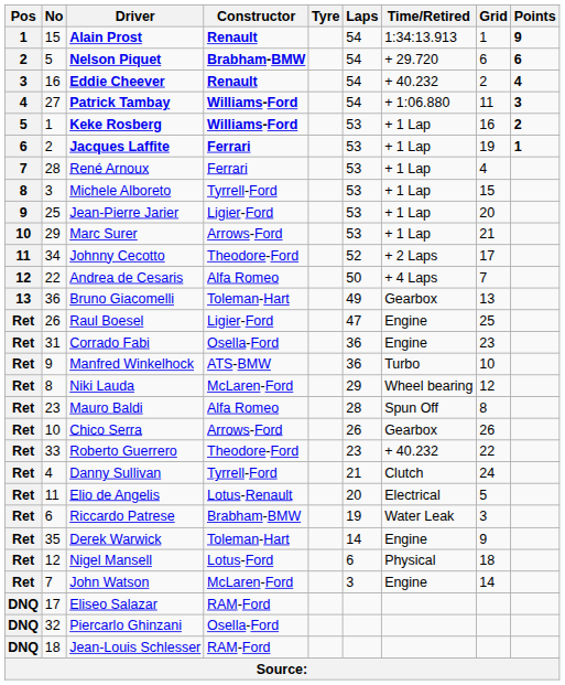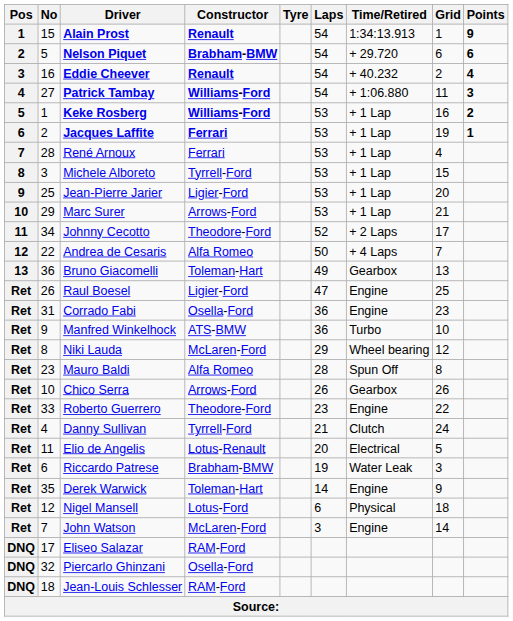 <table class="wikitable" style="font-size:95%;">
 <tr>
 <th>Pos</th>
 <th>No</th>
 <th>Driver</th>
 <th>Constructor</th>
 <th>Tyre</th>
 <th>Laps</th>
 <th>Time/Retired</th>
 <th>Grid</th>
 <th>Points</th>
 </tr>
 <tr>
 <th>1</th>
 <td>15</td>
 <td> <strong><a href='#'>Alain Prost</a></strong></td>
 <td><strong><a href='#'>Renault</a></strong></td>
 <td></td>
 <td>54</td>
 <td>1:34:13.913</td>
 <td>1</td>
 <td><strong>9</strong></td>
 </tr>
 <tr>
 <th>2</th>
 <td>5</td>
 <td> <strong><a href='#'>Nelson Piquet</a></strong></td>
 <td><strong><a href='#'>Brabham</a>-<a href='#'>BMW</a></strong></td>
 <td></td>
 <td>54</td>
 <td>+ 29.720</td>
 <td>6</td>
 <td><strong>6</strong></td>
 </tr>
 <tr>
 <th>3</th>
 <td>16</td>
 <td> <strong><a href='#'>Eddie Cheever</a></strong></td>
 <td><strong><a href='#'>Renault</a></strong></td>
 <td></td>
 <td>54</td>
 <td>+ 40.232</td>
 <td>2</td>
 <td><strong>4</strong></td>
 </tr>
 <tr>
 <th>4</th>
 <td>27</td>
 <td> <strong><a href='#'>Patrick Tambay</a></strong></td>
 <td><strong><a href='#'>Williams</a>-<a href='#'>Ford</a></strong></td>
 <td></td>
 <td>54</td>
 <td>+ 1:06.880</td>
 <td>11</td>
 <td><strong>3</strong></td>
 </tr>
 <tr>
 <th>5</th>
 <td>1</td>
 <td> <strong><a href='#'>Keke Rosberg</a></strong></td>
 <td><strong><a href='#'>Williams</a>-<a href='#'>Ford</a></strong></td>
 <td></td>
 <td>53</td>
 <td>+ 1 Lap</td>
 <td>16</td>
 <td><strong>2</strong></td>
 </tr>
 <tr>
 <th>6</th>
 <td>2</td>
 <td> <strong><a href='#'>Jacques Laffite</a></strong></td>
 <td><strong><a href='#'>Ferrari</a></strong></td>
 <td></td>
 <td>53</td>
 <td>+ 1 Lap</td>
 <td>19</td>
 <td><strong>1</strong></td>
 </tr>
 <tr>
 <th>7</th>
 <td>28</td>
 <td> <a href='#'>René Arnoux</a></td>
 <td><a href='#'>Ferrari</a></td>
 <td></td>
 <td>53</td>
 <td>+ 1 Lap</td>
 <td>4</td>
 <td> </td>
 </tr>
 <tr>
 <th>8</th>
 <td>3</td>
 <td> <a href='#'>Michele Alboreto</a></td>
 <td><a href='#'>Tyrrell</a>-<a href='#'>Ford</a></td>
 <td></td>
 <td>53</td>
 <td>+ 1 Lap</td>
 <td>15</td>
 <td> </td>
 </tr>
 <tr>
 <th>9</th>
 <td>25</td>
 <td> <a href='#'>Jean-Pierre Jarier</a></td>
 <td><a href='#'>Ligier</a>-<a href='#'>Ford</a></td>
 <td></td>
 <td>53</td>
 <td>+ 1 Lap</td>
 <td>20</td>
 <td> </td>
 </tr>
 <tr>
 <th>10</th>
 <td>29</td>
 <td> <a href='#'>Marc Surer</a></td>
 <td><a href='#'>Arrows</a>-<a href='#'>Ford</a></td>
 <td></td>
 <td>53</td>
 <td>+ 1 Lap</td>
 <td>21</td>
 <td> </td>
 </tr>
 <tr>
 <th>11</th>
 <td>34</td>
 <td> <a href='#'>Johnny Cecotto</a></td>
 <td><a href='#'>Theodore</a>-<a href='#'>Ford</a></td>
 <td></td>
 <td>52</td>
 <td>+ 2 Laps</td>
 <td>17</td>
 <td> </td>
 </tr>
 <tr>
 <th>12</th>
 <td>22</td>
 <td> <a href='#'>Andrea de Cesaris</a></td>
 <td><a href='#'>Alfa Romeo</a></td>
 <td></td>
 <td>50</td>
 <td>+ 4 Laps</td>
 <td>7</td>
 <td> </td>
 </tr>
 <tr>
 <th>13</th>
 <td>36</td>
 <td> <a href='#'>Bruno Giacomelli</a></td>
 <td><a href='#'>Toleman</a>-<a href='#'>Hart</a></td>
 <td></td>
 <td>49</td>
 <td>Gearbox</td>
 <td>13</td>
 <td> </td>
 </tr>
 <tr>
 <th>Ret</th>
 <td>26</td>
 <td> <a href='#'>Raul Boesel</a></td>
 <td><a href='#'>Ligier</a>-<a href='#'>Ford</a></td>
 <td></td>
 <td>47</td>
 <td>Engine</td>
 <td>25</td>
 <td> </td>
 </tr>
 <tr>
 <th>Ret</th>
 <td>31</td>
 <td> <a href='#'>Corrado Fabi</a></td>
 <td><a href='#'>Osella</a>-<a href='#'>Ford</a></td>
 <td></td>
 <td>36</td>
 <td>Engine</td>
 <td>23</td>
 <td> </td>
 </tr>
 <tr>
 <th>Ret</th>
 <td>9</td>
 <td> <a href='#'>Manfred Winkelhock</a></td>
 <td><a href='#'>ATS</a>-<a href='#'>BMW</a></td>
 <td></td>
 <td>36</td>
 <td>Turbo</td>
 <td>10</td>
 <td> </td>
 </tr>
 <tr>
 <th>Ret</th>
 <td>8</td>
 <td> <a href='#'>Niki Lauda</a></td>
 <td><a href='#'>McLaren</a>-<a href='#'>Ford</a></td>
 <td></td>
 <td>29</td>
 <td>Wheel bearing</td>
 <td>12</td>
 <td> </td>
 </tr>
 <tr>
 <th>Ret</th>
 <td>23</td>
 <td> <a href='#'>Mauro Baldi</a></td>
 <td><a href='#'>Alfa Romeo</a></td>
 <td></td>
 <td>28</td>
 <td>Spun Off</td>
 <td>8</td>
 <td> </td>
 </tr>
 <tr>
 <th>Ret</th>
 <td>10</td>
 <td> <a href='#'>Chico Serra</a></td>
 <td><a href='#'>Arrows</a>-<a href='#'>Ford</a></td>
 <td></td>
 <td>26</td>
 <td>Gearbox</td>
 <td>26</td>
 <td> </td>
 </tr>
 <tr>
 <th>Ret</th>
 <td>33</td>
 <td> <a href='#'>Roberto Guerrero</a></td>
 <td><a href='#'>Theodore</a>-<a href='#'>Ford</a></td>
 <td></td>
 <td>23</td>
-<td>+ 40.232</td>
+<td>Engine</td>
 <td>22</td>
 <td> </td>
 </tr>
 <tr>
 <th>Ret</th>
 <td>4</td>
 <td> <a href='#'>Danny Sullivan</a></td>
 <td><a href='#'>Tyrrell</a>-<a href='#'>Ford</a></td>
 <td></td>
 <td>21</td>
 <td>Clutch</td>
 <td>24</td>
 <td> </td>
 </tr>
 <tr>
 <th>Ret</th>
 <td>11</td>
 <td> <a href='#'>Elio de Angelis</a></td>
 <td><a href='#'>Lotus</a>-<a href='#'>Renault</a></td>
 <td></td>
 <td>20</td>
 <td>Electrical</td>
 <td>5</td>
 <td> </td>
 </tr>
 <tr>
 <th>Ret</th>
 <td>6</td>
 <td> <a href='#'>Riccardo Patrese</a></td>
 <td><a href='#'>Brabham</a>-<a href='#'>BMW</a></td>
 <td></td>
 <td>19</td>
 <td>Water Leak</td>
 <td>3</td>
 <td> </td>
 </tr>
 <tr>
 <th>Ret</th>
 <td>35</td>
 <td> <a href='#'>Derek Warwick</a></td>
 <td><a href='#'>Toleman</a>-<a href='#'>Hart</a></td>
 <td></td>
 <td>14</td>
 <td>Engine</td>
 <td>9</td>
 <td> </td>
 </tr>
 <tr>
 <th>Ret</th>
 <td>12</td>
 <td> <a href='#'>Nigel Mansell</a></td>
 <td><a href='#'>Lotus</a>-<a href='#'>Ford</a></td>
 <td></td>
 <td>6</td>
 <td>Physical</td>
 <td>18</td>
 <td> </td>
 </tr>
 <tr>
 <th>Ret</th>
 <td>7</td>
 <td> <a href='#'>John Watson</a></td>
 <td><a href='#'>McLaren</a>-<a href='#'>Ford</a></td>
 <td></td>
 <td>3</td>
 <td>Engine</td>
 <td>14</td>
 <td> </td>
 </tr>
 <tr>
 <th>DNQ</th>
 <td>17</td>
 <td> <a href='#'>Eliseo Salazar</a></td>
 <td><a href='#'>RAM</a>-<a href='#'>Ford</a></td>
 <td></td>
 <td></td>
 <td></td>
 <td></td>
 <td> </td>
 </tr>
 <tr>
 <th>DNQ</th>
 <td>32</td>
 <td> <a href='#'>Piercarlo Ghinzani</a></td>
 <td><a href='#'>Osella</a>-<a href='#'>Ford</a></td>
 <td></td>
 <td> </td>
 <td></td>
 <td></td>
 <td> </td>
 </tr>
 <tr>
 <th>DNQ</th>
 <td>18</td>
 <td> <a href='#'>Jean-Louis Schlesser</a></td>
 <td><a href='#'>RAM</a>-<a href='#'>Ford</a></td>
 <td></td>
 <td> </td>
 <td> </td>
 <td> </td>
 <td> </td>
 </tr>
 <tr>
 <th colspan="9" style="text-align: center">Source:</th>
 </tr>
 </table>
